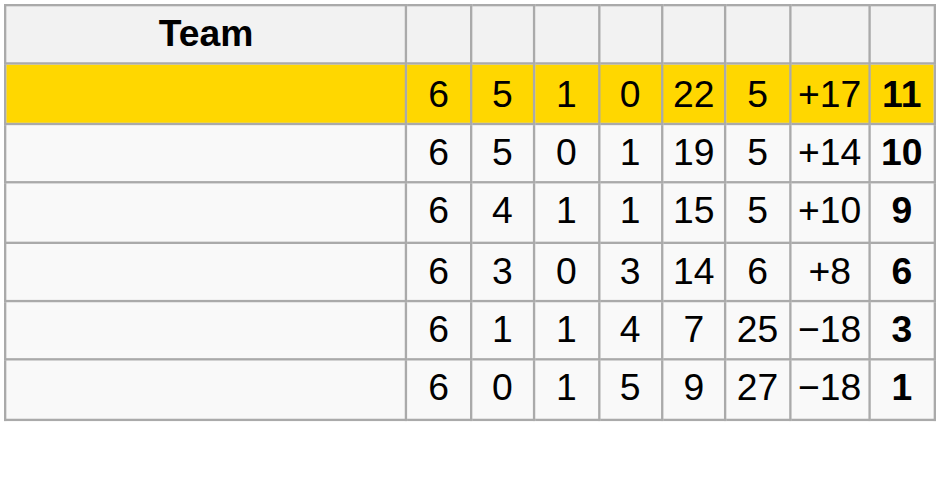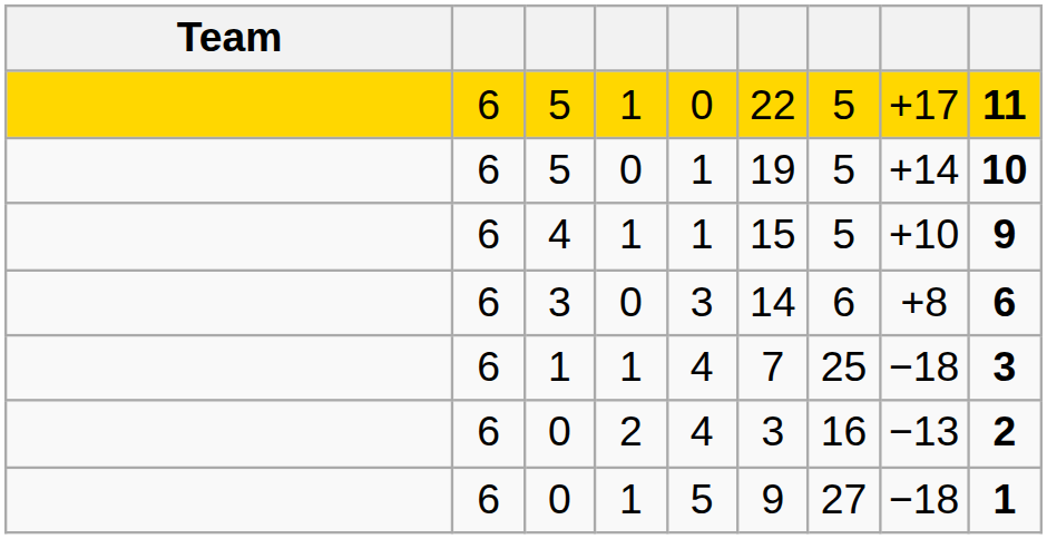 <table class="wikitable" style="text-align:center">
 <tr>
 <th width=165>Team</th>
 <th width=20></th>
 <th width=20></th>
 <th width=20></th>
 <th width=20></th>
 <th width=20></th>
 <th width=20></th>
 <th width=20></th>
 <th width=20></th>
 </tr>
 <tr align=center bgcolor=gold>
 <td align=left></td>
 <td>6</td>
 <td>5</td>
 <td>1</td>
 <td>0</td>
 <td>22</td>
 <td>5</td>
 <td>+17</td>
 <td><strong>11</strong></td>
 </tr>
 <tr align=center>
 <td align=left></td>
 <td>6</td>
 <td>5</td>
 <td>0</td>
 <td>1</td>
 <td>19</td>
 <td>5</td>
 <td>+14</td>
 <td><strong>10</strong></td>
 </tr>
 <tr align=center>
 <td align=left></td>
 <td>6</td>
 <td>4</td>
 <td>1</td>
 <td>1</td>
 <td>15</td>
 <td>5</td>
 <td>+10</td>
 <td><strong>9</strong></td>
 </tr>
 <tr align=center>
 <td align=left></td>
 <td>6</td>
 <td>3</td>
 <td>0</td>
 <td>3</td>
 <td>14</td>
 <td>6</td>
 <td>+8</td>
 <td><strong>6</strong></td>
 </tr>
 <tr align=center>
 <td align=left></td>
 <td>6</td>
 <td>1</td>
 <td>1</td>
 <td>4</td>
 <td>7</td>
 <td>25</td>
 <td>−18</td>
 <td><strong>3</strong></td>
 </tr>
 <tr align=center>
 <td align=left></td>
 <td>6</td>
 <td>0</td>
+<td>2</td>
+<td>4</td>
+<td>3</td>
+<td>16</td>
+<td>−13</td>
+<td><strong>2</strong></td>
+</tr>
+<tr align=center>
+<td align=left></td>
+<td>6</td>
+<td>0</td>
 <td>1</td>
 <td>5</td>
 <td>9</td>
 <td>27</td>
 <td>−18</td>
 <td><strong>1</strong></td>
 </tr>
 </table>
